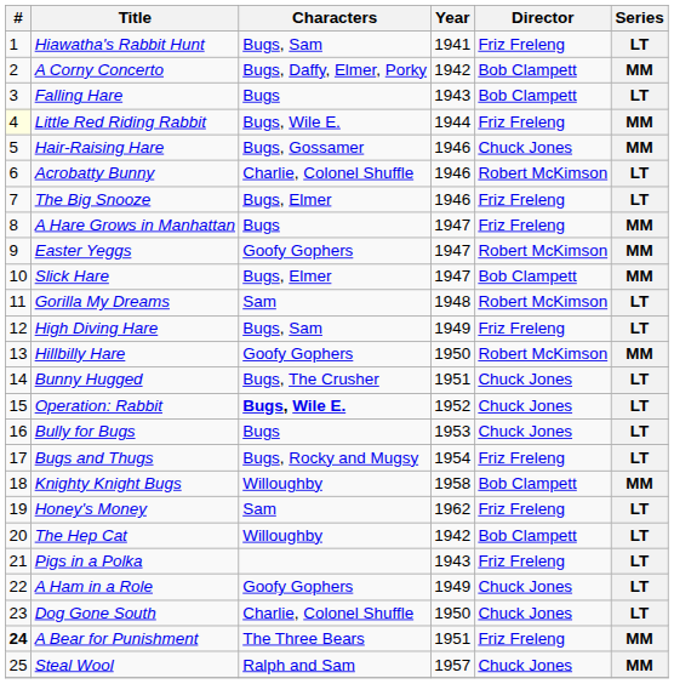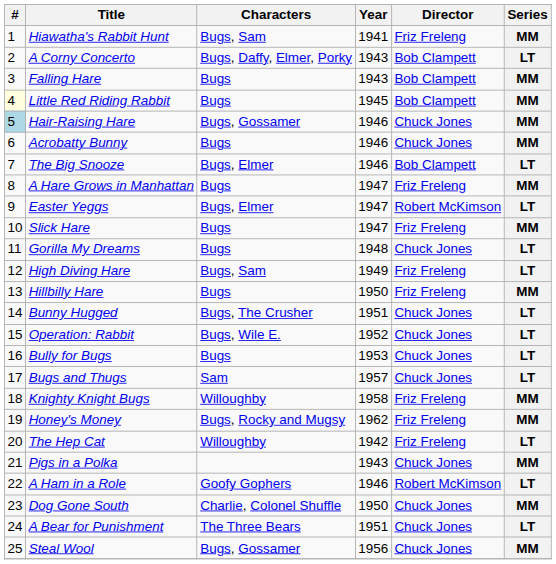 <table class="wikitable sortable">
 <tr>
 <th>#</th>
 <th>Title</th>
 <th>Characters</th>
 <th>Year</th>
 <th>Director</th>
 <th>Series</th>
 </tr>
 <tr>
 <td>1</td>
 <td><em><a href='#'>Hiawatha's Rabbit Hunt</a></em></td>
 <td><a href='#'>Bugs</a>, <a href='#'>Sam</a></td>
 <td>1941</td>
 <td><a href='#'>Friz Freleng</a></td>
-<th>LT</th>
+<th>MM</th>
 </tr>
 <tr>
 <td>2</td>
 <td><em><a href='#'>A Corny Concerto</a></em></td>
 <td><a href='#'>Bugs</a>, <a href='#'>Daffy</a>, <a href='#'>Elmer</a>, <a href='#'>Porky</a></td>
-<td>1942</td>
+<td>1943</td>
 <td><a href='#'>Bob Clampett</a></td>
-<th>MM</th>
+<th>LT</th>
 </tr>
 <tr>
 <td>3</td>
 <td><em><a href='#'>Falling Hare</a></em></td>
 <td><a href='#'>Bugs</a></td>
 <td>1943</td>
 <td><a href='#'>Bob Clampett</a></td>
-<th>LT</th>
+<th>MM</th>
 </tr>
 <tr>
 <td style="background: lightyellow;">4</td>
 <td><em><a href='#'>Little Red Riding Rabbit</a></em></td>
-<td><a href='#'>Bugs</a>, <a href='#'>Wile E.</a></td>
-<td>1944</td>
-<td><a href='#'>Friz Freleng</a></td>
+<td><a href='#'>Bugs</a></td>
+<td>1945</td>
+<td><a href='#'>Bob Clampett</a></td>
 <th>MM</th>
 </tr>
 <tr>
-<td>5</td>
+<td style="background: lightblue;">5</td>
 <td><em><a href='#'>Hair-Raising Hare</a></em></td>
 <td><a href='#'>Bugs</a>, <a href='#'>Gossamer</a></td>
 <td>1946</td>
 <td><a href='#'>Chuck Jones</a></td>
 <th>MM</th>
 </tr>
 <tr>
 <td>6</td>
 <td><em><a href='#'>Acrobatty Bunny</a></em></td>
-<td><a href='#'>Charlie</a>, <a href='#'>Colonel Shuffle</a></td>
+<td><a href='#'>Bugs</a></td>
 <td>1946</td>
-<td><a href='#'>Robert McKimson</a></td>
-<th>LT</th>
+<td><a href='#'>Chuck Jones</a></td>
+<th>MM</th>
 </tr>
 <tr>
 <td>7</td>
 <td><em><a href='#'>The Big Snooze</a></em></td>
 <td><a href='#'>Bugs</a>, <a href='#'>Elmer</a></td>
 <td>1946</td>
-<td><a href='#'>Friz Freleng</a></td>
+<td><a href='#'>Bob Clampett</a></td>
 <th>LT</th>
 </tr>
 <tr>
 <td>8</td>
 <td><em><a href='#'>A Hare Grows in Manhattan</a></em></td>
 <td><a href='#'>Bugs</a></td>
 <td>1947</td>
 <td><a href='#'>Friz Freleng</a></td>
 <th>MM</th>
 </tr>
 <tr>
 <td>9</td>
 <td><em><a href='#'>Easter Yeggs</a></em></td>
-<td><a href='#'>Goofy Gophers</a></td>
+<td><a href='#'>Bugs</a>, <a href='#'>Elmer</a></td>
 <td>1947</td>
 <td><a href='#'>Robert McKimson</a></td>
-<th>MM</th>
+<th>LT</th>
 </tr>
 <tr>
 <td>10</td>
 <td><em><a href='#'>Slick Hare</a></em></td>
-<td><a href='#'>Bugs</a>, <a href='#'>Elmer</a></td>
+<td><a href='#'>Bugs</a></td>
 <td>1947</td>
-<td><a href='#'>Bob Clampett</a></td>
+<td><a href='#'>Friz Freleng</a></td>
 <th>MM</th>
 </tr>
 <tr>
 <td>11</td>
 <td><em><a href='#'>Gorilla My Dreams</a></em></td>
-<td><a href='#'>Sam</a></td>
+<td><a href='#'>Bugs</a></td>
 <td>1948</td>
-<td><a href='#'>Robert McKimson</a></td>
+<td><a href='#'>Chuck Jones</a></td>
 <th>LT</th>
 </tr>
 <tr>
 <td>12</td>
 <td><em><a href='#'>High Diving Hare</a></em></td>
 <td><a href='#'>Bugs</a>, <a href='#'>Sam</a></td>
 <td>1949</td>
 <td><a href='#'>Friz Freleng</a></td>
 <th>LT</th>
 </tr>
 <tr>
 <td>13</td>
 <td><em><a href='#'>Hillbilly Hare</a></em></td>
-<td><a href='#'>Goofy Gophers</a></td>
+<td><a href='#'>Bugs</a></td>
 <td>1950</td>
-<td><a href='#'>Robert McKimson</a></td>
+<td><a href='#'>Friz Freleng</a></td>
 <th>MM</th>
 </tr>
 <tr>
 <td>14</td>
 <td><em><a href='#'>Bunny Hugged</a></em></td>
 <td><a href='#'>Bugs</a>, <a href='#'>The Crusher</a></td>
 <td>1951</td>
 <td><a href='#'>Chuck Jones</a></td>
 <th>LT</th>
 </tr>
 <tr>
 <td>15</td>
 <td><em><a href='#'>Operation: Rabbit</a></em></td>
-<td><strong><a href='#'>Bugs</a>, <a href='#'>Wile E.</a></strong></td>
+<td><a href='#'>Bugs</a>, <a href='#'>Wile E.</a></td>
 <td>1952</td>
 <td><a href='#'>Chuck Jones</a></td>
 <th>LT</th>
 </tr>
 <tr>
 <td>16</td>
 <td><em><a href='#'>Bully for Bugs</a></em></td>
 <td><a href='#'>Bugs</a></td>
 <td>1953</td>
 <td><a href='#'>Chuck Jones</a></td>
 <th>LT</th>
 </tr>
 <tr>
 <td>17</td>
 <td><em><a href='#'>Bugs and Thugs</a></em></td>
-<td><a href='#'>Bugs</a>, <a href='#'>Rocky and Mugsy</a></td>
-<td>1954</td>
-<td><a href='#'>Friz Freleng</a></td>
+<td><a href='#'>Sam</a></td>
+<td>1957</td>
+<td><a href='#'>Chuck Jones</a></td>
 <th>LT</th>
 </tr>
 <tr>
 <td>18</td>
 <td><em><a href='#'>Knighty Knight Bugs</a></em></td>
 <td><a href='#'>Willoughby</a></td>
 <td>1958</td>
-<td><a href='#'>Bob Clampett</a></td>
+<td><a href='#'>Friz Freleng</a></td>
 <th>MM</th>
 </tr>
 <tr>
 <td>19</td>
 <td><em><a href='#'>Honey's Money</a></em></td>
-<td><a href='#'>Sam</a></td>
+<td><a href='#'>Bugs</a>, <a href='#'>Rocky and Mugsy</a></td>
 <td>1962</td>
 <td><a href='#'>Friz Freleng</a></td>
-<th>LT</th>
+<th>MM</th>
 </tr>
 <tr>
 <td>20</td>
 <td><em><a href='#'>The Hep Cat</a></em></td>
 <td><a href='#'>Willoughby</a></td>
 <td>1942</td>
-<td><a href='#'>Bob Clampett</a></td>
+<td><a href='#'>Friz Freleng</a></td>
 <th>LT</th>
 </tr>
 <tr>
 <td>21</td>
 <td><em><a href='#'>Pigs in a Polka</a></em></td>
 <td></td>
 <td>1943</td>
-<td><a href='#'>Friz Freleng</a></td>
-<th>LT</th>
+<td><a href='#'>Chuck Jones</a></td>
+<th>MM</th>
 </tr>
 <tr>
 <td>22</td>
 <td><em><a href='#'>A Ham in a Role</a></em></td>
 <td><a href='#'>Goofy Gophers</a></td>
-<td>1949</td>
-<td><a href='#'>Chuck Jones</a></td>
+<td>1946</td>
+<td><a href='#'>Robert McKimson</a></td>
 <th>LT</th>
 </tr>
 <tr>
 <td>23</td>
 <td><em><a href='#'>Dog Gone South</a></em></td>
 <td><a href='#'>Charlie</a>, <a href='#'>Colonel Shuffle</a></td>
 <td>1950</td>
 <td><a href='#'>Chuck Jones</a></td>
-<th>LT</th>
+<th>MM</th>
 </tr>
 <tr>
-<td><strong>24</strong></td>
+<td>24</td>
 <td><em><a href='#'>A Bear for Punishment</a></em></td>
 <td><a href='#'>The Three Bears</a></td>
 <td>1951</td>
-<td><a href='#'>Friz Freleng</a></td>
-<th>MM</th>
+<td><a href='#'>Chuck Jones</a></td>
+<th>LT</th>
 </tr>
 <tr>
 <td>25</td>
 <td><em><a href='#'>Steal Wool</a></em></td>
-<td><a href='#'>Ralph and Sam</a></td>
-<td>1957</td>
+<td><a href='#'>Bugs</a>, <a href='#'>Gossamer</a></td>
+<td>1956</td>
 <td><a href='#'>Chuck Jones</a></td>
 <th>MM</th>
 </tr>
 <tr>
 </tr>
 </table>
